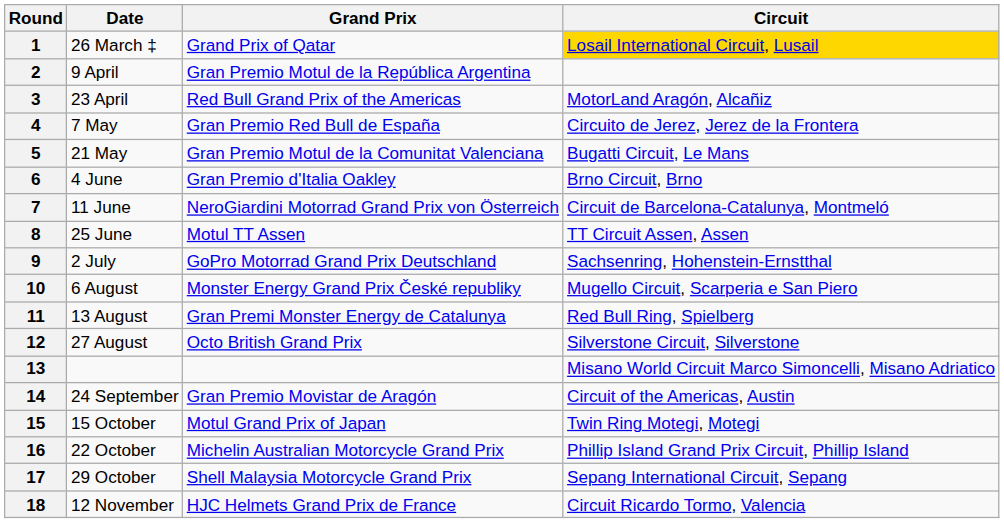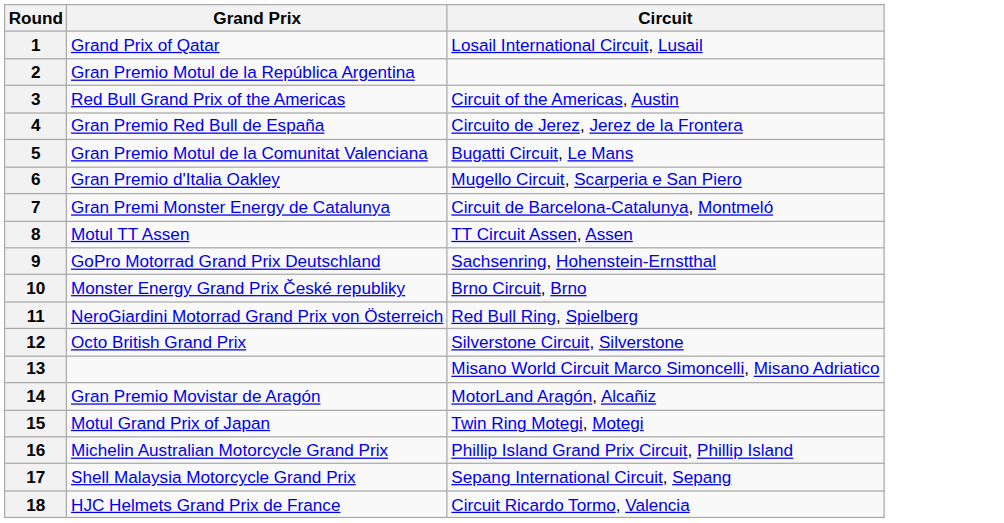 <table class="wikitable" style="font-size: 85%">
 <tr>
 <th>Round</th>
-<th>Date</th>
 <th>Grand Prix</th>
 <th>Circuit</th>
 </tr>
 <tr>
 <th>1</th>
-<td>26 March ‡</td>
 <td> <a href='#'>Grand Prix of Qatar</a></td>
-<td style="background: gold;"><a href='#'>Losail International Circuit</a>, <a href='#'>Lusail</a></td>
+<td><a href='#'>Losail International Circuit</a>, <a href='#'>Lusail</a></td>
 </tr>
 <tr>
 <th>2</th>
-<td>9 April</td>
 <td> <a href='#'>Gran Premio Motul de la República Argentina</a></td>
 <td></td>
 </tr>
 <tr>
 <th>3</th>
-<td>23 April</td>
 <td> <a href='#'>Red Bull Grand Prix of the Americas</a></td>
-<td><a href='#'>MotorLand Aragón</a>, <a href='#'>Alcañiz</a></td>
+<td><a href='#'>Circuit of the Americas</a>, <a href='#'>Austin</a></td>
 </tr>
 <tr>
 <th>4</th>
-<td>7 May</td>
 <td> <a href='#'>Gran Premio Red Bull de España</a></td>
 <td><a href='#'>Circuito de Jerez</a>, <a href='#'>Jerez de la Frontera</a></td>
 </tr>
 <tr>
 <th>5</th>
-<td>21 May</td>
 <td> <a href='#'>Gran Premio Motul de la Comunitat Valenciana</a></td>
 <td><a href='#'>Bugatti Circuit</a>, <a href='#'>Le Mans</a></td>
 </tr>
 <tr>
 <th>6</th>
-<td>4 June</td>
 <td> <a href='#'>Gran Premio d'Italia Oakley</a></td>
-<td><a href='#'>Brno Circuit</a>, <a href='#'>Brno</a></td>
+<td><a href='#'>Mugello Circuit</a>, <a href='#'>Scarperia e San Piero</a></td>
 </tr>
 <tr>
 <th>7</th>
-<td>11 June</td>
-<td> <a href='#'>NeroGiardini Motorrad Grand Prix von Österreich</a></td>
+<td> <a href='#'>Gran Premi Monster Energy de Catalunya</a></td>
 <td><a href='#'>Circuit de Barcelona-Catalunya</a>, <a href='#'>Montmeló</a></td>
 </tr>
 <tr>
 <th>8</th>
-<td>25 June</td>
 <td> <a href='#'>Motul TT Assen</a></td>
 <td><a href='#'>TT Circuit Assen</a>, <a href='#'>Assen</a></td>
 </tr>
 <tr>
 <th>9</th>
-<td>2 July</td>
 <td> <a href='#'>GoPro Motorrad Grand Prix Deutschland</a></td>
 <td><a href='#'>Sachsenring</a>, <a href='#'>Hohenstein-Ernstthal</a></td>
 </tr>
 <tr>
 <th>10</th>
-<td>6 August</td>
 <td> <a href='#'>Monster Energy Grand Prix České republiky</a></td>
-<td><a href='#'>Mugello Circuit</a>, <a href='#'>Scarperia e San Piero</a></td>
+<td><a href='#'>Brno Circuit</a>, <a href='#'>Brno</a></td>
 </tr>
 <tr>
 <th>11</th>
-<td>13 August</td>
-<td> <a href='#'>Gran Premi Monster Energy de Catalunya</a></td>
+<td> <a href='#'>NeroGiardini Motorrad Grand Prix von Österreich</a></td>
 <td><a href='#'>Red Bull Ring</a>, <a href='#'>Spielberg</a></td>
 </tr>
 <tr>
 <th>12</th>
-<td>27 August</td>
 <td> <a href='#'>Octo British Grand Prix</a></td>
 <td><a href='#'>Silverstone Circuit</a>, <a href='#'>Silverstone</a></td>
 </tr>
 <tr>
 <th>13</th>
 <td></td>
-<td></td>
 <td><a href='#'>Misano World Circuit Marco Simoncelli</a>, <a href='#'>Misano Adriatico</a></td>
 </tr>
 <tr>
 <th>14</th>
-<td>24 September</td>
 <td> <a href='#'>Gran Premio Movistar de Aragón</a></td>
-<td><a href='#'>Circuit of the Americas</a>, <a href='#'>Austin</a></td>
+<td><a href='#'>MotorLand Aragón</a>, <a href='#'>Alcañiz</a></td>
 </tr>
 <tr>
 <th>15</th>
-<td>15 October</td>
 <td> <a href='#'>Motul Grand Prix of Japan</a></td>
 <td><a href='#'>Twin Ring Motegi</a>, <a href='#'>Motegi</a></td>
 </tr>
 <tr>
 <th>16</th>
-<td>22 October</td>
 <td> <a href='#'>Michelin Australian Motorcycle Grand Prix</a></td>
 <td><a href='#'>Phillip Island Grand Prix Circuit</a>, <a href='#'>Phillip Island</a></td>
 </tr>
 <tr>
 <th>17</th>
-<td>29 October</td>
 <td> <a href='#'>Shell Malaysia Motorcycle Grand Prix</a></td>
 <td><a href='#'>Sepang International Circuit</a>, <a href='#'>Sepang</a></td>
 </tr>
 <tr>
 <th>18</th>
-<td>12 November</td>
 <td> <a href='#'>HJC Helmets Grand Prix de France</a></td>
 <td><a href='#'>Circuit Ricardo Tormo</a>, <a href='#'>Valencia</a></td>
 </tr>
 </table>
